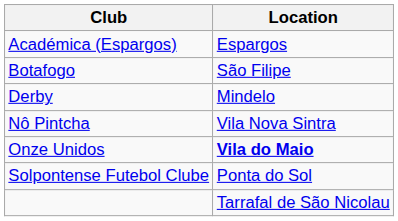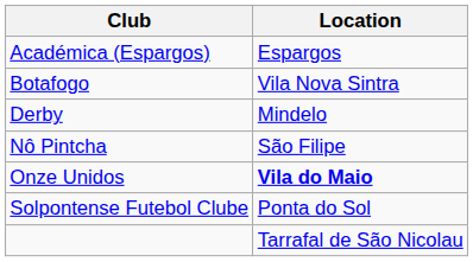 <table class="wikitable sortable">
 <tr>
 <th>Club</th>
 <th>Location</th>
 </tr>
 <tr>
 <td><a href='#'>Académica (Espargos)</a></td>
 <td><a href='#'>Espargos</a></td>
 </tr>
 <tr>
 <td><a href='#'>Botafogo</a></td>
-<td><a href='#'>São Filipe</a></td>
+<td><a href='#'>Vila Nova Sintra</a></td>
 </tr>
 <tr>
 <td><a href='#'>Derby</a></td>
 <td><a href='#'>Mindelo</a></td>
 </tr>
 <tr>
 <td><a href='#'>Nô Pintcha</a></td>
-<td><a href='#'>Vila Nova Sintra</a></td>
+<td><a href='#'>São Filipe</a></td>
 </tr>
 <tr>
 <td><a href='#'>Onze Unidos</a></td>
 <td><strong><a href='#'>Vila do Maio</a></strong></td>
 </tr>
 <tr>
 <td><a href='#'>Solpontense Futebol Clube</a></td>
 <td><a href='#'>Ponta do Sol</a></td>
 </tr>
 <tr>
 <td></td>
 <td><a href='#'>Tarrafal de São Nicolau</a></td>
 </tr>
 </table>
